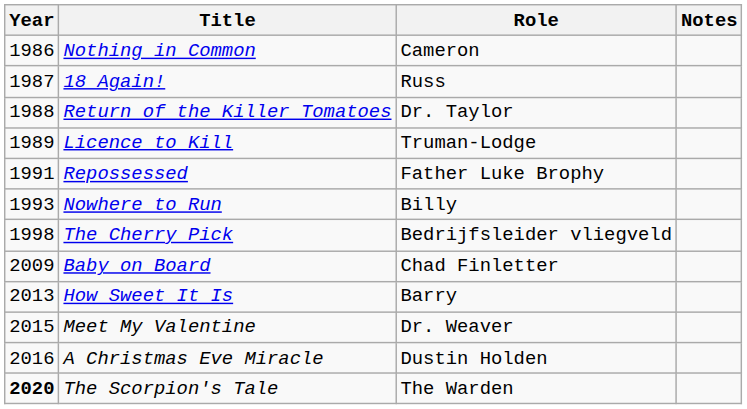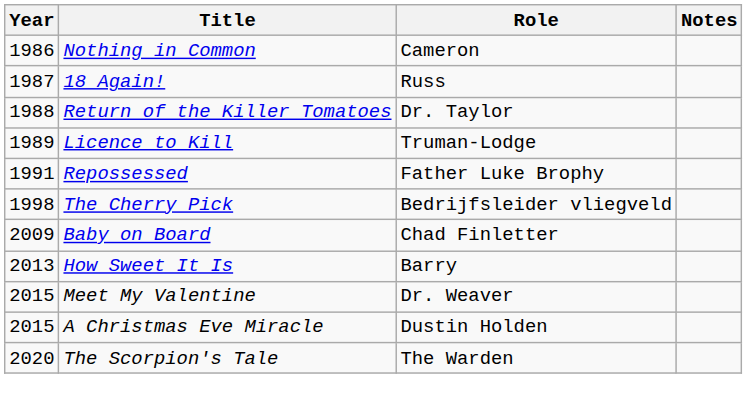 <table class="wikitable">
 <tr>
 <th>Year</th>
 <th>Title</th>
 <th>Role</th>
 <th class="unsortable">Notes</th>
 </tr>
 <tr>
 <td>1986</td>
 <td><em><a href='#'>Nothing in Common</a></em></td>
 <td>Cameron</td>
 <td></td>
 </tr>
 <tr>
 <td>1987</td>
 <td><em><a href='#'>18 Again!</a></em></td>
 <td>Russ</td>
 <td></td>
 </tr>
 <tr 1999 angel (tyke)>
 <td>1988</td>
 <td><em><a href='#'>Return of the Killer Tomatoes</a></em></td>
 <td>Dr. Taylor</td>
 <td></td>
 </tr>
 <tr>
 <td>1989</td>
 <td><em><a href='#'>Licence to Kill</a></em></td>
 <td>Truman-Lodge</td>
 <td></td>
 </tr>
 <tr>
 <td>1991</td>
 <td><em><a href='#'>Repossessed</a></em></td>
 <td>Father Luke Brophy</td>
 <td></td>
 </tr>
 <tr>
-<td>1993</td>
-<td><em><a href='#'>Nowhere to Run</a></em></td>
-<td>Billy</td>
-<td></td>
-</tr>
-<tr>
 <td>1998</td>
 <td><em><a href='#'>The Cherry Pick</a></em></td>
 <td>Bedrijfsleider vliegveld</td>
 <td></td>
 </tr>
 <tr>
 <td>2009</td>
 <td><em><a href='#'>Baby on Board</a></em></td>
 <td>Chad Finletter</td>
 <td></td>
 </tr>
 <tr>
 <td>2013</td>
 <td><em><a href='#'>How Sweet It Is</a></em></td>
 <td>Barry</td>
 <td></td>
 </tr>
 <tr>
 <td>2015</td>
 <td><em>Meet My Valentine</em></td>
 <td>Dr. Weaver</td>
 <td></td>
 </tr>
 <tr>
-<td>2016</td>
+<td>2015</td>
 <td><em>A Christmas Eve Miracle</em></td>
 <td>Dustin Holden</td>
 <td></td>
 </tr>
 <tr>
-<td><strong>2020</strong></td>
+<td>2020</td>
 <td><em>The Scorpion's Tale</em></td>
 <td>The Warden</td>
 <td></td>
 </tr>
 </table>
